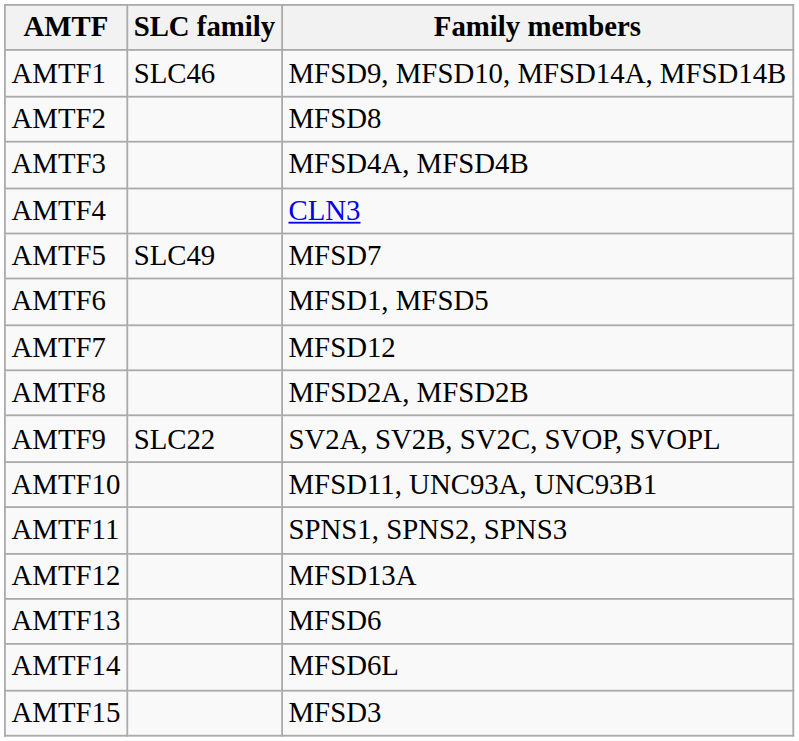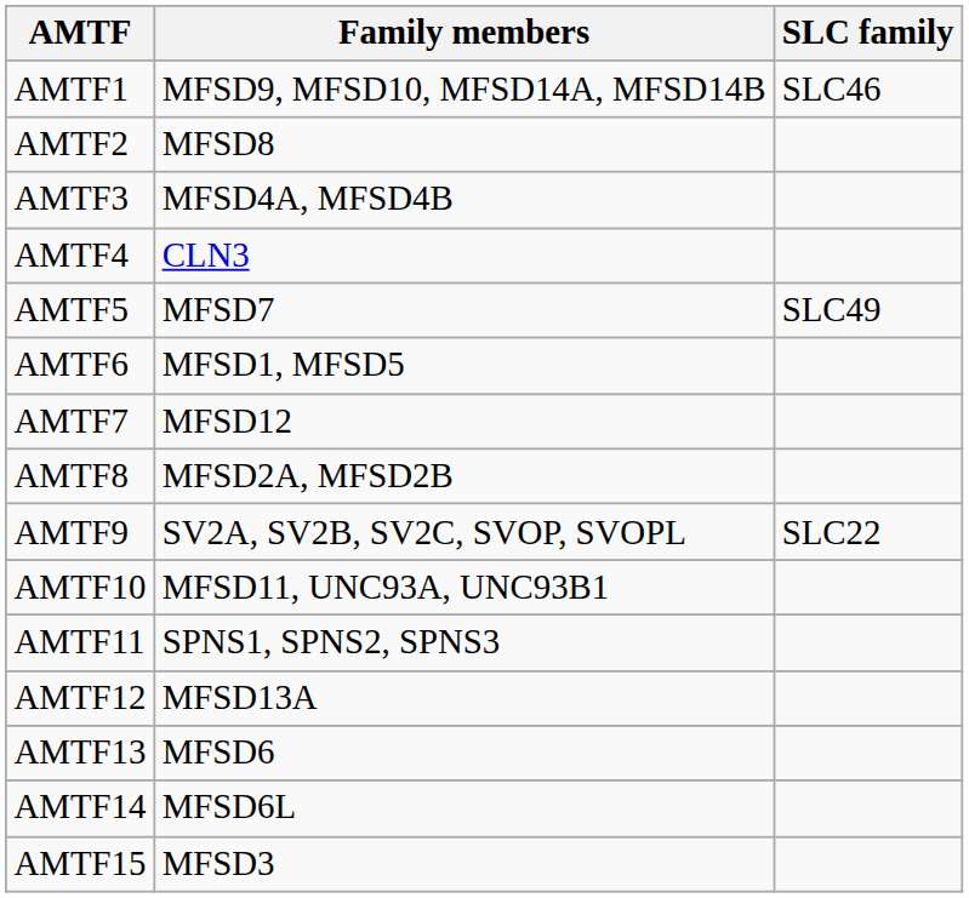 <table class="wikitable">
 <tr>
 <th>AMTF</th>
+<th>Family members</th>
 <th>SLC family</th>
-<th>Family members</th>
 </tr>
 <tr>
 <td>AMTF1</td>
+<td>MFSD9, MFSD10, MFSD14A, MFSD14B</td>
 <td>SLC46</td>
-<td>MFSD9, MFSD10, MFSD14A, MFSD14B</td>
 </tr>
 <tr>
 <td>AMTF2</td>
+<td>MFSD8</td>
 <td></td>
-<td>MFSD8</td>
 </tr>
 <tr>
 <td>AMTF3</td>
+<td>MFSD4A, MFSD4B</td>
 <td></td>
-<td>MFSD4A, MFSD4B</td>
 </tr>
 <tr>
 <td>AMTF4</td>
+<td><a href='#'>CLN3</a></td>
 <td></td>
-<td><a href='#'>CLN3</a></td>
 </tr>
 <tr>
 <td>AMTF5</td>
+<td>MFSD7</td>
 <td>SLC49</td>
-<td>MFSD7</td>
 </tr>
 <tr>
 <td>AMTF6</td>
+<td>MFSD1, MFSD5</td>
 <td></td>
-<td>MFSD1, MFSD5</td>
 </tr>
 <tr>
 <td>AMTF7</td>
+<td>MFSD12</td>
 <td></td>
-<td>MFSD12</td>
 </tr>
 <tr>
 <td>AMTF8</td>
+<td>MFSD2A, MFSD2B</td>
 <td></td>
-<td>MFSD2A, MFSD2B</td>
 </tr>
 <tr>
 <td>AMTF9</td>
+<td>SV2A, SV2B, SV2C, SVOP, SVOPL</td>
 <td>SLC22</td>
-<td>SV2A, SV2B, SV2C, SVOP, SVOPL</td>
 </tr>
 <tr>
 <td>AMTF10</td>
+<td>MFSD11, UNC93A, UNC93B1</td>
 <td></td>
-<td>MFSD11, UNC93A, UNC93B1</td>
 </tr>
 <tr>
 <td>AMTF11</td>
+<td>SPNS1, SPNS2, SPNS3</td>
 <td></td>
-<td>SPNS1, SPNS2, SPNS3</td>
 </tr>
 <tr>
 <td>AMTF12</td>
+<td>MFSD13A</td>
 <td></td>
-<td>MFSD13A</td>
 </tr>
 <tr>
 <td>AMTF13</td>
+<td>MFSD6</td>
 <td></td>
-<td>MFSD6</td>
 </tr>
 <tr>
 <td>AMTF14</td>
+<td>MFSD6L</td>
 <td></td>
-<td>MFSD6L</td>
 </tr>
 <tr>
 <td>AMTF15</td>
+<td>MFSD3</td>
 <td></td>
-<td>MFSD3</td>
 </tr>
 </table>
